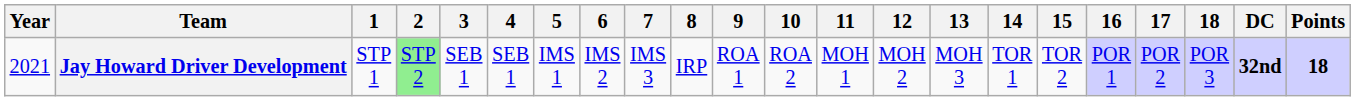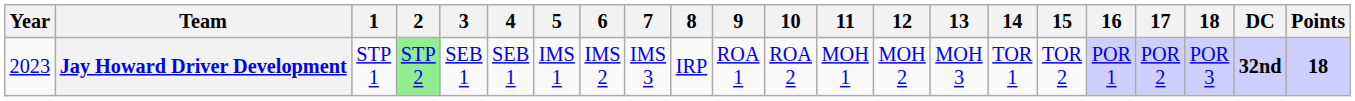 <table class="wikitable" style="text-align:center; font-size:85%">
 <tr>
 <th>Year</th>
 <th>Team</th>
 <th>1</th>
 <th>2</th>
 <th>3</th>
 <th>4</th>
 <th>5</th>
 <th>6</th>
 <th>7</th>
 <th>8</th>
 <th>9</th>
 <th>10</th>
 <th>11</th>
 <th>12</th>
 <th>13</th>
 <th>14</th>
 <th>15</th>
 <th>16</th>
 <th>17</th>
 <th>18</th>
 <th>DC</th>
 <th>Points</th>
 </tr>
 <tr>
-<td><a href='#'>2021</a></td>
+<td><a href='#'>2023</a></td>
 <th><a href='#'>Jay Howard Driver Development</a></th>
 <td><a href='#'>STP<br>1</a></td>
 <td style="background: lightgreen;"><a href='#'>STP<br>2</a></td>
 <td><a href='#'>SEB<br>1</a></td>
 <td><a href='#'>SEB<br>1</a></td>
 <td><a href='#'>IMS<br>1</a></td>
 <td><a href='#'>IMS<br>2</a></td>
 <td><a href='#'>IMS<br>3</a></td>
 <td><a href='#'>IRP</a></td>
 <td><a href='#'>ROA<br>1</a></td>
 <td><a href='#'>ROA<br>2</a></td>
 <td><a href='#'>MOH<br>1</a></td>
 <td><a href='#'>MOH<br>2</a></td>
 <td><a href='#'>MOH<br>3</a></td>
 <td><a href='#'>TOR<br>1</a></td>
 <td><a href='#'>TOR<br>2</a></td>
 <td style="background:#CFCFFF;"><a href='#'>POR<br>1</a><br></td>
 <td style="background:#CFCFFF;"><a href='#'>POR<br>2</a><br></td>
 <td style="background:#CFCFFF;"><a href='#'>POR<br>3</a><br></td>
 <th style="background:#CFCFFF;">32nd</th>
 <th style="background:#CFCFFF;">18</th>
 </tr>
 </table>
